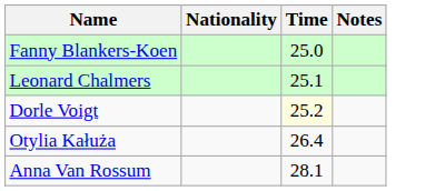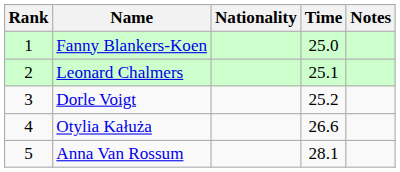 <table class="wikitable sortable" style="text-align:center">
 <tr>
+<th>Rank</th>
 <th>Name</th>
 <th>Nationality</th>
 <th>Time</th>
 <th>Notes</th>
 </tr>
 <tr bgcolor=ccffcc>
+<td>1</td>
 <td align=left><a href='#'>Fanny Blankers-Koen</a></td>
 <td align=left></td>
 <td>25.0</td>
 <td></td>
 </tr>
 <tr bgcolor=ccffcc>
+<td>2</td>
 <td align=left><a href='#'>Leonard Chalmers</a></td>
 <td align=left></td>
 <td>25.1</td>
 <td></td>
 </tr>
 <tr>
+<td>3</td>
 <td align=left><a href='#'>Dorle Voigt</a></td>
 <td align=left></td>
-<td style="background: lightyellow;">25.2</td>
+<td>25.2</td>
 <td></td>
 </tr>
 <tr>
+<td>4</td>
 <td align=left><a href='#'>Otylia Kałuża</a></td>
 <td align=left></td>
-<td>26.4</td>
+<td>26.6</td>
 <td></td>
 </tr>
 <tr>
+<td>5</td>
 <td align=left><a href='#'>Anna Van Rossum</a></td>
 <td align=left></td>
 <td>28.1</td>
 <td></td>
 </tr>
 </table>
